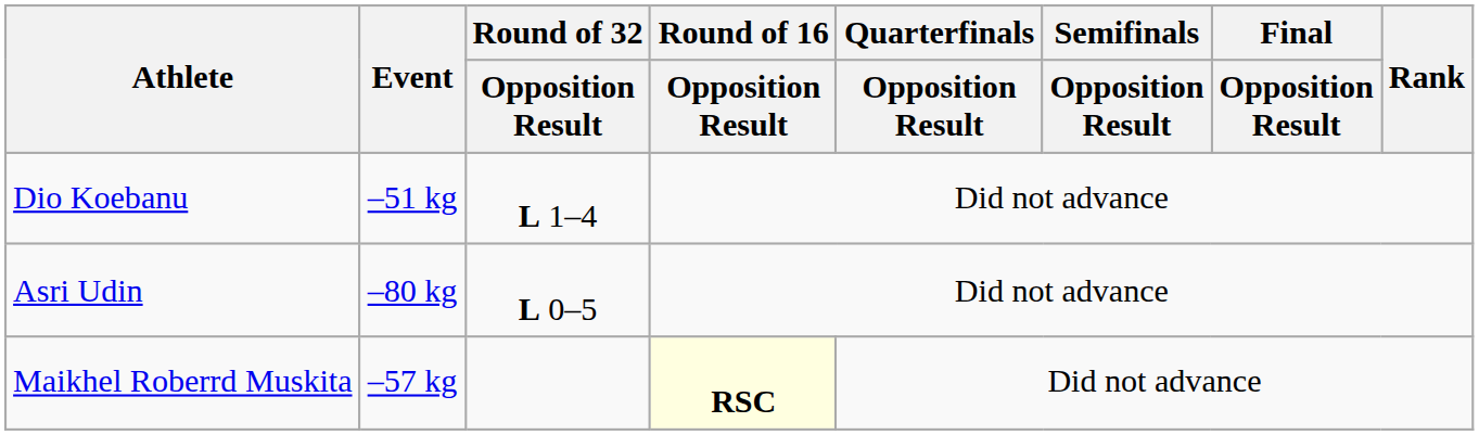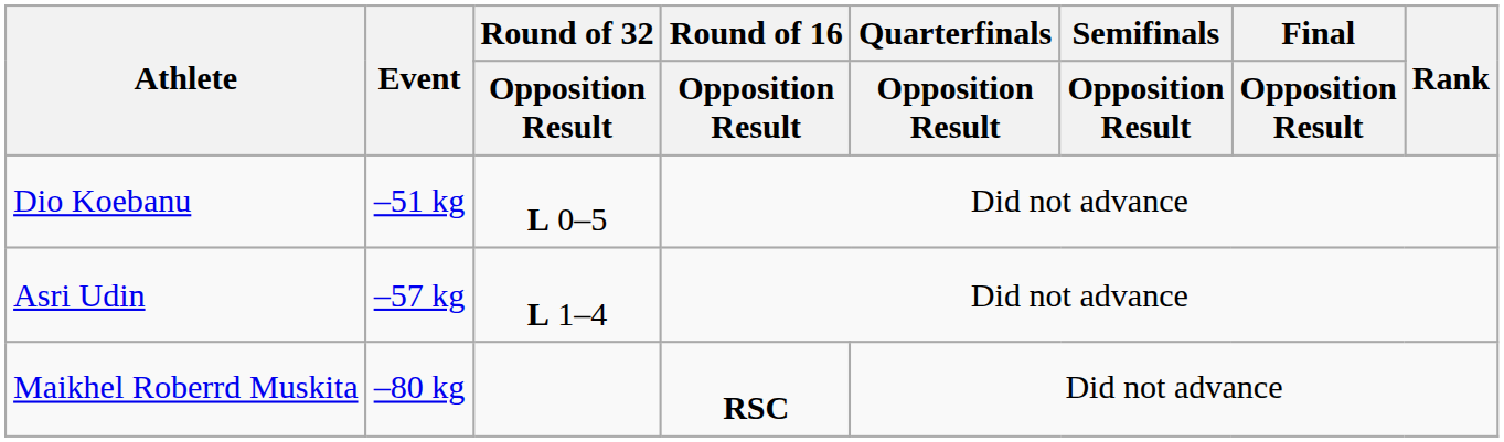 <table class=wikitable style="text-align:center; font-size:90%">
 <tr>
 <th rowspan="2">Athlete</th>
 <th rowspan="2">Event</th>
 <th>Round of 32</th>
 <th>Round of 16</th>
 <th>Quarterfinals</th>
 <th>Semifinals</th>
 <th>Final</th>
 <th rowspan="2">Rank</th>
 </tr>
 <tr>
 <th>Opposition<br>Result</th>
 <th>Opposition<br>Result</th>
 <th>Opposition<br>Result</th>
 <th>Opposition<br>Result</th>
 <th>Opposition<br>Result</th>
 </tr>
 <tr>
 <td align="left"><a href='#'>Dio Koebanu</a></td>
 <td align="left"><a href='#'>–51 kg</a></td>
+<td><br><strong>L</strong> 0–5</td>
+<td colspan=5>Did not advance</td>
+</tr>
+<tr>
+<td align="left"><a href='#'>Asri Udin</a></td>
+<td align="left"><a href='#'>–57 kg</a></td>
 <td><br><strong>L</strong> 1–4</td>
 <td colspan=5>Did not advance</td>
 </tr>
 <tr>
-<td align="left"><a href='#'>Asri Udin</a></td>
+<td align="left"><a href='#'>Maikhel Roberrd Muskita</a></td>
 <td align="left"><a href='#'>–80 kg</a></td>
-<td><br><strong>L</strong> 0–5</td>
-<td colspan=5>Did not advance</td>
-</tr>
-<tr>
-<td align="left"><a href='#'>Maikhel Roberrd Muskita</a></td>
-<td align="left"><a href='#'>–57 kg</a></td>
 <td></td>
-<td style="background: lightyellow;"><br><strong>RSC</strong></td>
+<td><br><strong>RSC</strong></td>
 <td colspan=4>Did not advance</td>
 </tr>
 </table>
